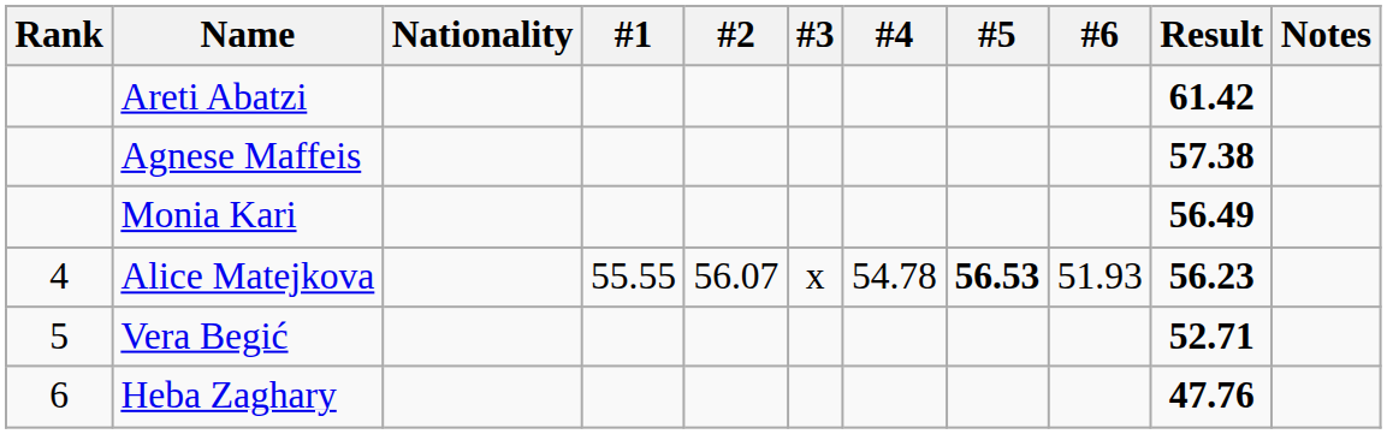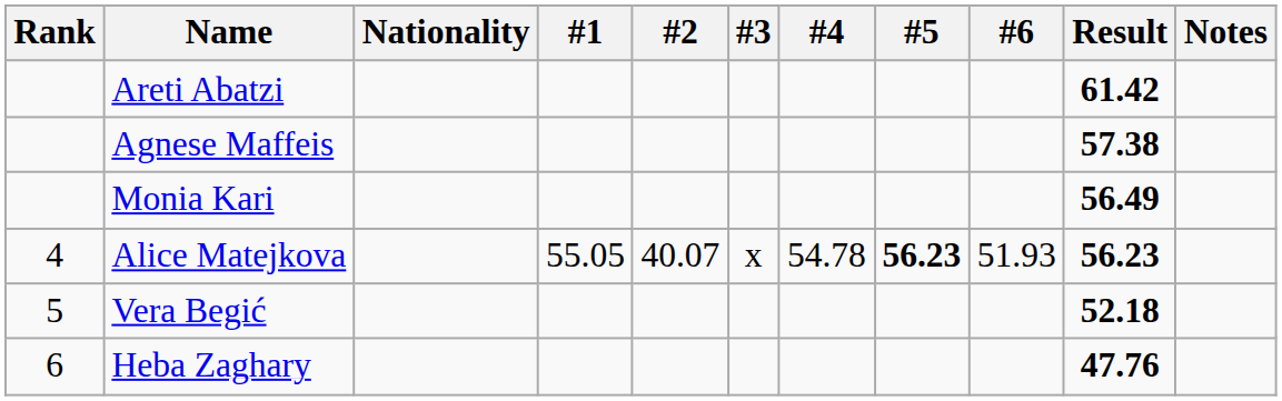 <table class="wikitable sortable" style="text-align:center">
 <tr>
 <th>Rank</th>
 <th>Name</th>
 <th>Nationality</th>
 <th>#1</th>
 <th>#2</th>
 <th>#3</th>
 <th>#4</th>
 <th>#5</th>
 <th>#6</th>
 <th>Result</th>
 <th>Notes</th>
 </tr>
 <tr>
 <td></td>
 <td align=left><a href='#'>Areti Abatzi</a></td>
 <td align=left></td>
 <td></td>
 <td></td>
 <td></td>
 <td></td>
 <td></td>
 <td></td>
 <td><strong>61.42</strong></td>
 <td></td>
 </tr>
 <tr>
 <td></td>
 <td align=left><a href='#'>Agnese Maffeis</a></td>
 <td align=left></td>
 <td></td>
 <td></td>
 <td></td>
 <td></td>
 <td></td>
 <td></td>
 <td><strong>57.38</strong></td>
 <td></td>
 </tr>
 <tr>
 <td></td>
 <td align=left><a href='#'>Monia Kari</a></td>
 <td align=left></td>
 <td></td>
 <td></td>
 <td></td>
 <td></td>
 <td></td>
 <td></td>
 <td><strong>56.49</strong></td>
 <td></td>
 </tr>
 <tr>
 <td>4</td>
 <td align=left><a href='#'>Alice Matejkova</a></td>
 <td align=left></td>
-<td>55.55</td>
-<td>56.07</td>
+<td>55.05</td>
+<td>40.07</td>
 <td>x</td>
 <td>54.78</td>
-<td><strong>56.53</strong></td>
+<td><strong>56.23</strong></td>
 <td>51.93</td>
 <td><strong>56.23</strong></td>
 <td></td>
 </tr>
 <tr>
 <td>5</td>
 <td align=left><a href='#'>Vera Begić</a></td>
 <td align=left></td>
 <td></td>
 <td></td>
 <td></td>
 <td></td>
 <td></td>
 <td></td>
-<td><strong>52.71</strong></td>
+<td><strong>52.18</strong></td>
 <td></td>
 </tr>
 <tr>
 <td>6</td>
 <td align=left><a href='#'>Heba Zaghary</a></td>
 <td align=left></td>
 <td></td>
 <td></td>
 <td></td>
 <td></td>
 <td></td>
 <td></td>
 <td><strong>47.76</strong></td>
 <td></td>
 </tr>
 </table>
